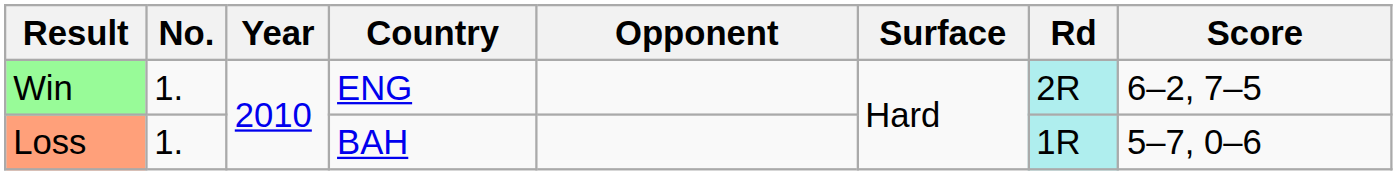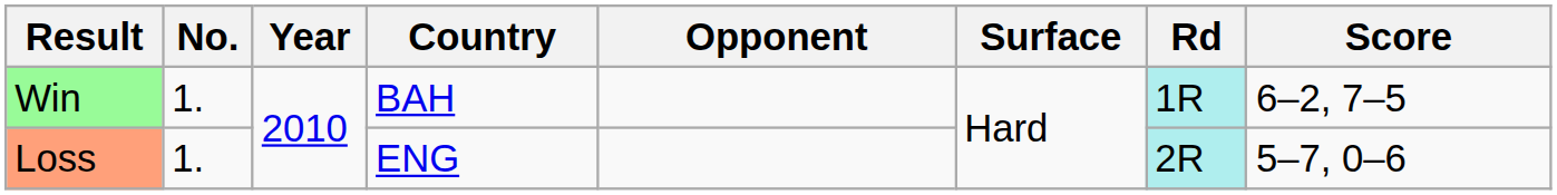 <table class="wikitable sortable" style=font-size:95%>
 <tr>
 <th scope="col" style="width:70px;">Result</th>
 <th scope="col" class="unsortable" style="width:35px;">No.</th>
 <th scope="col" style="width:45px;">Year</th>
 <th scope="col" class="unsortable" style="width:130px;">Country</th>
 <th scope="col" style="width:245px;">Opponent</th>
 <th scope="col" style="width:90px;">Surface</th>
 <th scope="col" style="width:55px;">Rd</th>
 <th scope="col" class="unsortable" style="width:238px;">Score</th>
 </tr>
 <tr>
 <td bgcolor=98FB98>Win</td>
 <td>1.</td>
 <td rowspan=2><a href='#'>2010</a></td>
-<td> <a href='#'>ENG</a></td>
+<td> <a href='#'>BAH</a></td>
 <td></td>
 <td rowspan=2>Hard</td>
-<td style="background:#afeeee;">2R</td>
+<td style="background:#afeeee;">1R</td>
 <td>6–2, 7–5</td>
 </tr>
 <tr>
 <td style="background:#ffa07a;">Loss</td>
 <td>1.</td>
-<td> <a href='#'>BAH</a></td>
+<td> <a href='#'>ENG</a></td>
 <td></td>
-<td style="background:#afeeee;">1R</td>
+<td style="background:#afeeee;">2R</td>
 <td>5–7, 0–6</td>
 </tr>
 </table>
